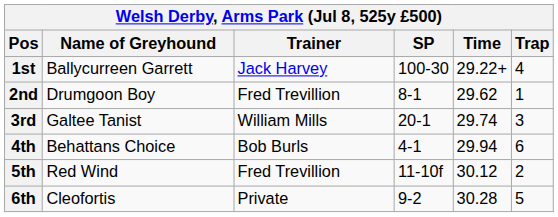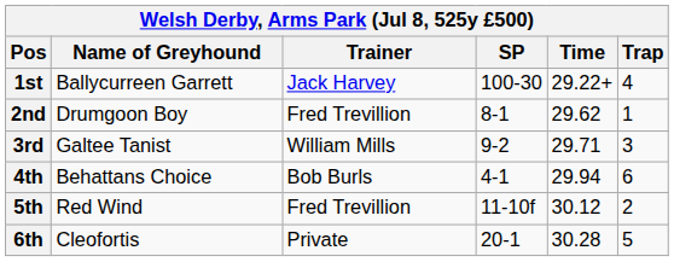 <table class="wikitable">
 <tr>
 <th colspan="6"><a href='#'>Welsh Derby</a>, <a href='#'>Arms Park</a> (Jul 8, 525y £500)</th>
 </tr>
 <tr>
 <th width=30>Pos</th>
 <th width=180>Name of Greyhound</th>
 <th width=150>Trainer</th>
 <th width=50>SP</th>
 <th width=50>Time</th>
 <th width=30>Trap</th>
 </tr>
 <tr>
 <th>1st</th>
 <td>Ballycurreen Garrett</td>
 <td><a href='#'>Jack Harvey</a></td>
 <td>100-30</td>
 <td>29.22+</td>
 <td>4</td>
 </tr>
 <tr>
 <th>2nd</th>
 <td>Drumgoon Boy</td>
 <td>Fred Trevillion</td>
 <td>8-1</td>
 <td>29.62</td>
 <td>1</td>
 </tr>
 <tr>
 <th>3rd</th>
 <td>Galtee Tanist</td>
 <td>William Mills</td>
-<td>20-1</td>
-<td>29.74</td>
+<td>9-2</td>
+<td>29.71</td>
 <td>3</td>
 </tr>
 <tr>
 <th>4th</th>
 <td>Behattans Choice</td>
 <td>Bob Burls</td>
 <td>4-1</td>
 <td>29.94</td>
 <td>6</td>
 </tr>
 <tr>
 <th>5th</th>
 <td>Red Wind</td>
 <td>Fred Trevillion</td>
 <td>11-10f</td>
 <td>30.12</td>
 <td>2</td>
 </tr>
 <tr>
 <th>6th</th>
 <td>Cleofortis</td>
 <td>Private</td>
-<td>9-2</td>
+<td>20-1</td>
 <td>30.28</td>
 <td>5</td>
 </tr>
 </table>
